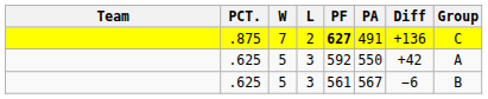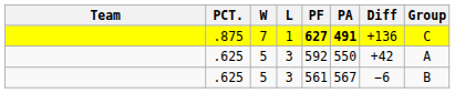 <table class=wikitable style="text-align:center">
 <tr>
 <th width=200>Team</th>
 <th width=40>PCT.</th>
 <th width=20>W</th>
 <th width=20>L</th>
 <th width=20>PF</th>
 <th width=20>PA</th>
 <th width=40>Diff</th>
 <th width=40>Group</th>
 </tr>
 <tr bgcolor=yellow>
 <td style="text-align:left"></td>
 <td>.875</td>
 <td>7</td>
-<td>2</td>
+<td>1</td>
 <td><strong>627</strong></td>
-<td>491</td>
+<td><strong>491</strong></td>
 <td>+136</td>
 <td>C</td>
 </tr>
 <tr>
 <td style="text-align:left"></td>
 <td>.625</td>
 <td>5</td>
 <td>3</td>
 <td>592</td>
 <td>550</td>
 <td>+42</td>
 <td>A</td>
 </tr>
 <tr>
 <td style="text-align:left"></td>
 <td>.625</td>
 <td>5</td>
 <td>3</td>
 <td>561</td>
 <td>567</td>
 <td>−6</td>
 <td>B</td>
 </tr>
 </table>
